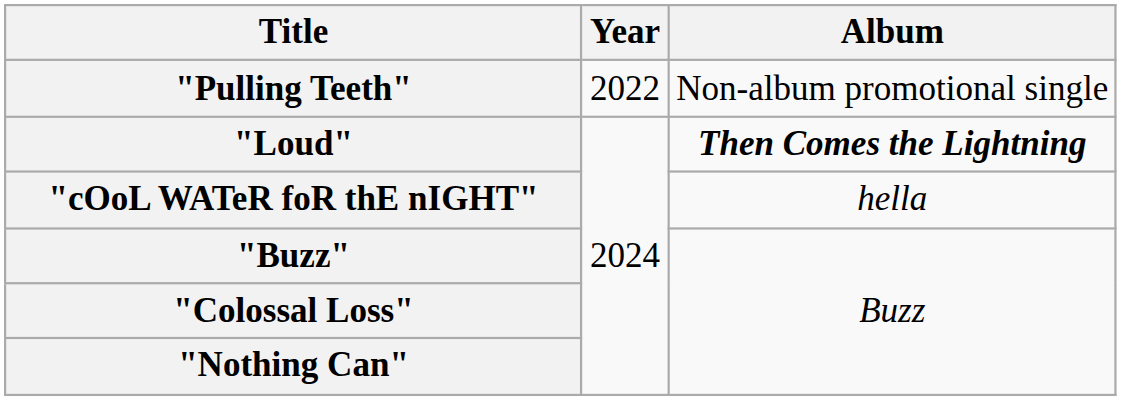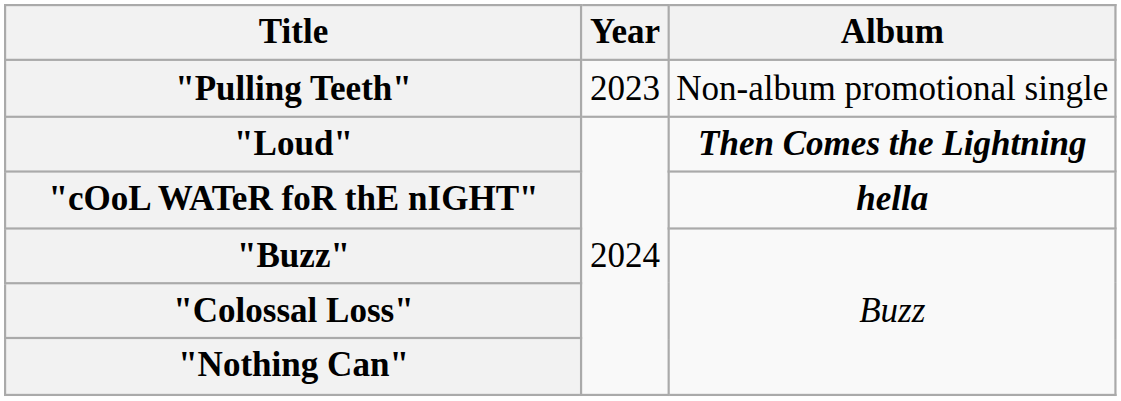 <table class="wikitable plainrowheaders" style="text-align:center">
 <tr>
 <th scope="col" style="width:16em;">Title</th>
 <th scope="col">Year</th>
 <th scope="col">Album</th>
 </tr>
 <tr>
 <th scope="row">"Pulling Teeth"</th>
-<td>2022</td>
+<td>2023</td>
 <td>Non-album promotional single</td>
 </tr>
 <tr>
 <th scope="row">"Loud"</th>
 <td rowspan="5">2024</td>
 <td><strong><em>Then Comes the Lightning</em></strong></td>
 </tr>
 <tr>
 <th scope="row">"cOoL WATeR foR thE nIGHT"</th>
-<td><em>hella</em></td>
+<td><strong><em>hella</em></strong></td>
 </tr>
 <tr>
 <th scope="row">"Buzz"</th>
 <td rowspan="3"><em>Buzz</em></td>
 </tr>
 <tr>
 <th scope="row">"Colossal Loss"</th>
 </tr>
 <tr>
 <th scope="row">"Nothing Can"</th>
 </tr>
 </table>
